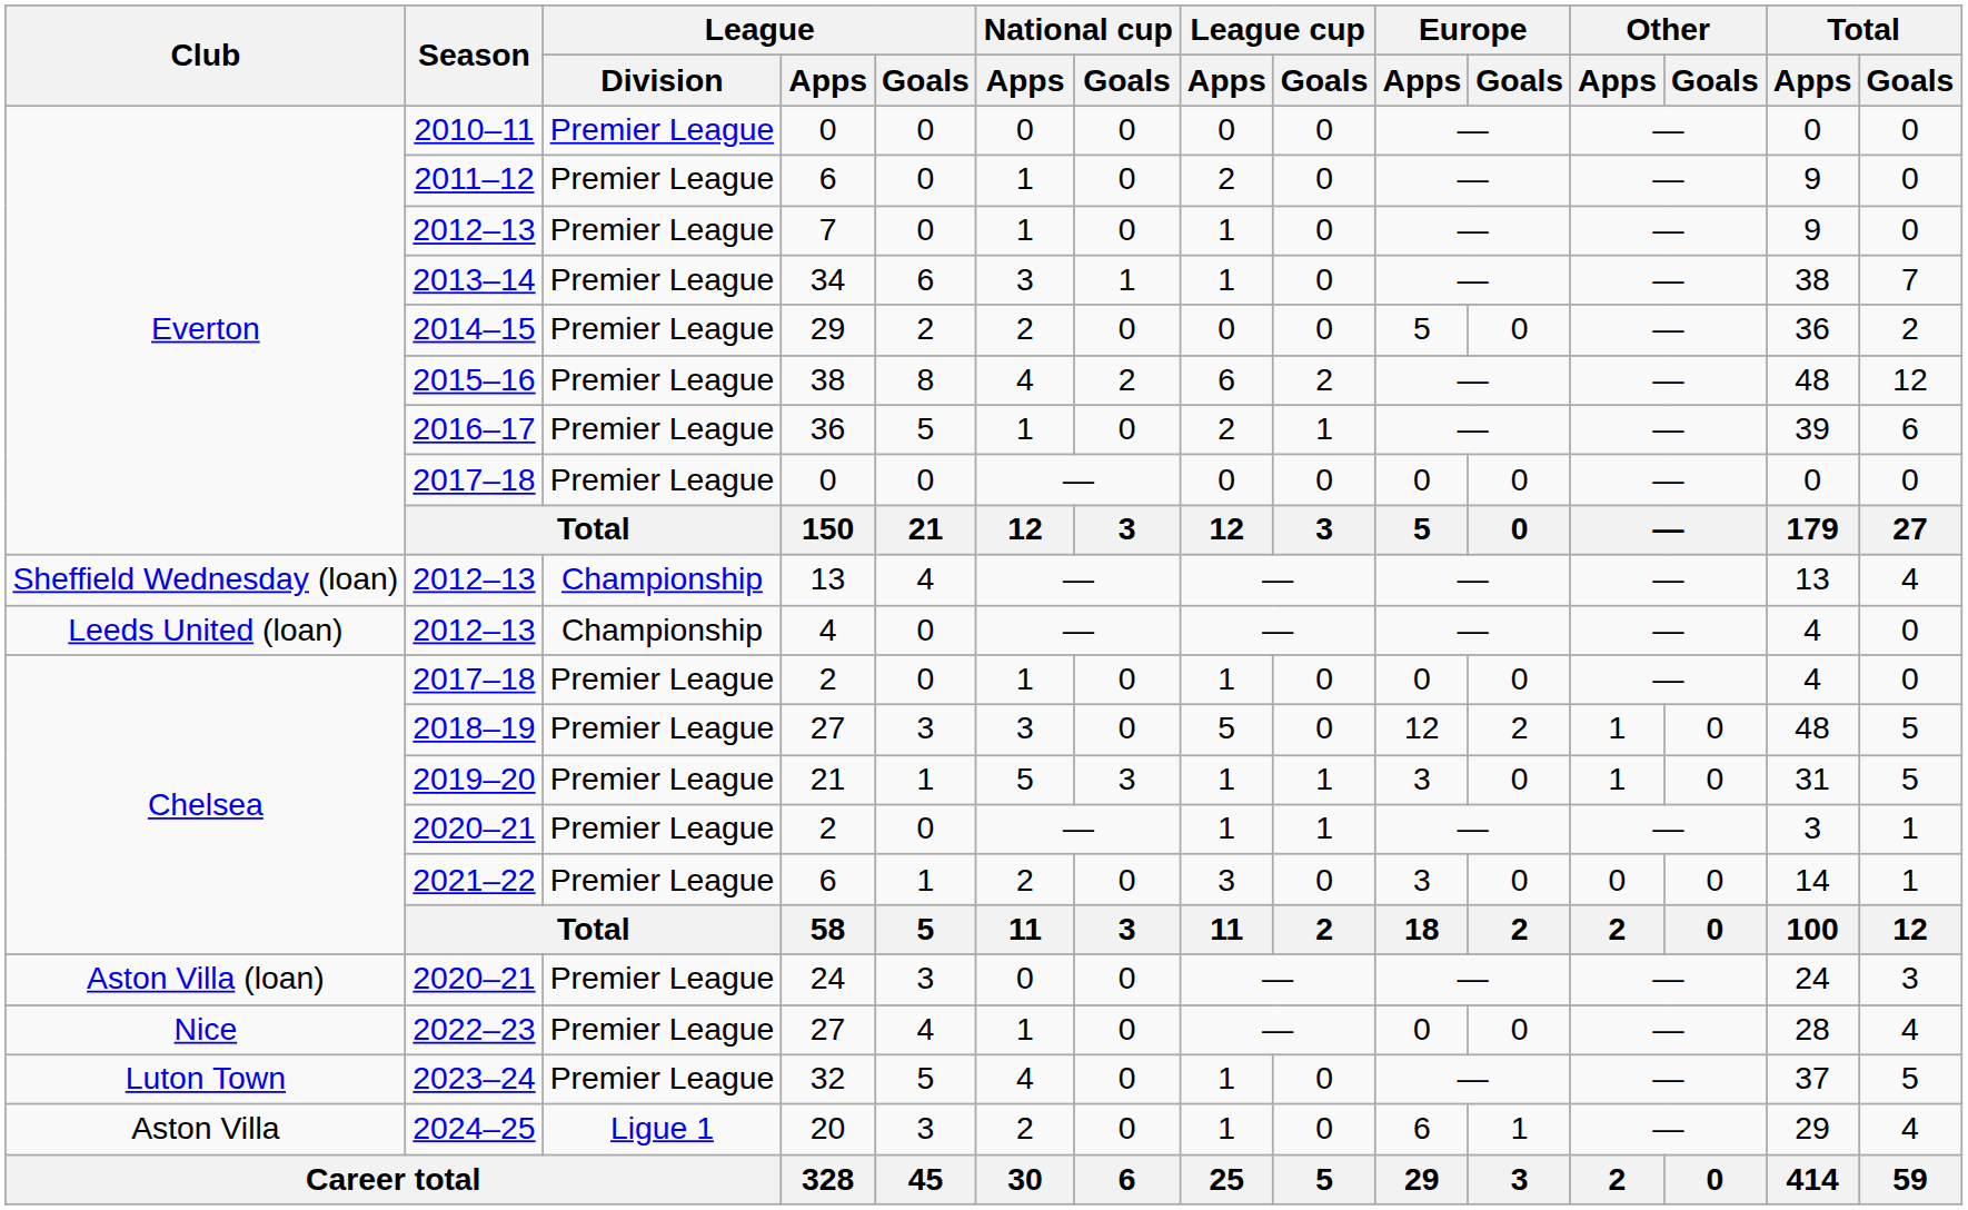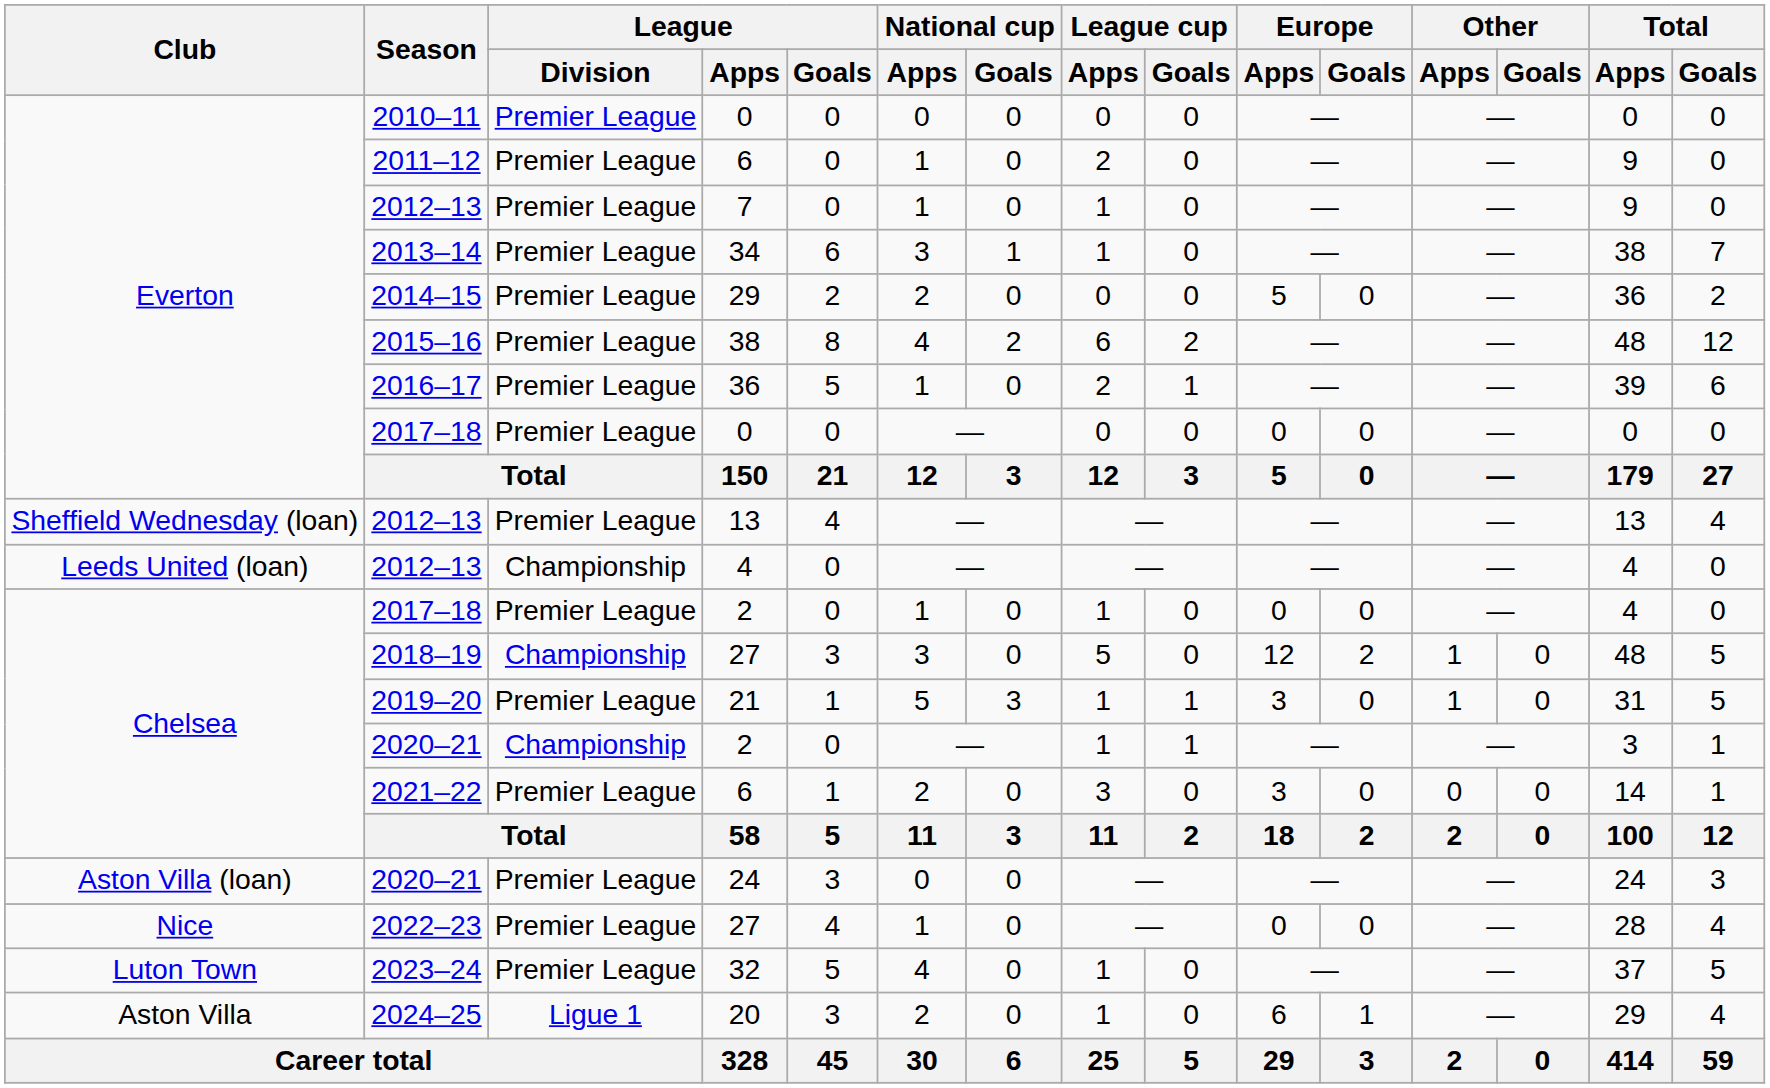 <table class="wikitable" style="text-align: center;">
 <tr>
 <th rowspan="2">Club</th>
 <th rowspan="2">Season</th>
 <th colspan="3">League</th>
 <th colspan="2">National cup</th>
 <th colspan="2">League cup</th>
 <th colspan="2">Europe</th>
 <th colspan="2">Other</th>
 <th colspan="2">Total</th>
 </tr>
 <tr>
 <th>Division</th>
 <th>Apps</th>
 <th>Goals</th>
 <th>Apps</th>
 <th>Goals</th>
 <th>Apps</th>
 <th>Goals</th>
 <th>Apps</th>
 <th>Goals</th>
 <th>Apps</th>
 <th>Goals</th>
 <th>Apps</th>
 <th>Goals</th>
 </tr>
 <tr>
 <td rowspan="9"><a href='#'>Everton</a></td>
 <td><a href='#'>2010–11</a></td>
 <td><a href='#'>Premier League</a></td>
 <td>0</td>
 <td>0</td>
 <td>0</td>
 <td>0</td>
 <td>0</td>
 <td>0</td>
 <td colspan="2">—</td>
 <td colspan="2">—</td>
 <td>0</td>
 <td>0</td>
 </tr>
 <tr>
 <td><a href='#'>2011–12</a></td>
 <td>Premier League</td>
 <td>6</td>
 <td>0</td>
 <td>1</td>
 <td>0</td>
 <td>2</td>
 <td>0</td>
 <td colspan="2">—</td>
 <td colspan="2">—</td>
 <td>9</td>
 <td>0</td>
 </tr>
 <tr>
 <td><a href='#'>2012–13</a></td>
 <td>Premier League</td>
 <td>7</td>
 <td>0</td>
 <td>1</td>
 <td>0</td>
 <td>1</td>
 <td>0</td>
 <td colspan="2">—</td>
 <td colspan="2">—</td>
 <td>9</td>
 <td>0</td>
 </tr>
 <tr>
 <td><a href='#'>2013–14</a></td>
 <td>Premier League</td>
 <td>34</td>
 <td>6</td>
 <td>3</td>
 <td>1</td>
 <td>1</td>
 <td>0</td>
 <td colspan="2">—</td>
 <td colspan="2">—</td>
 <td>38</td>
 <td>7</td>
 </tr>
 <tr>
 <td><a href='#'>2014–15</a></td>
 <td>Premier League</td>
 <td>29</td>
 <td>2</td>
 <td>2</td>
 <td>0</td>
 <td>0</td>
 <td>0</td>
 <td>5</td>
 <td>0</td>
 <td colspan="2">—</td>
 <td>36</td>
 <td>2</td>
 </tr>
 <tr>
 <td><a href='#'>2015–16</a></td>
 <td>Premier League</td>
 <td>38</td>
 <td>8</td>
 <td>4</td>
 <td>2</td>
 <td>6</td>
 <td>2</td>
 <td colspan="2">—</td>
 <td colspan="2">—</td>
 <td>48</td>
 <td>12</td>
 </tr>
 <tr>
 <td><a href='#'>2016–17</a></td>
 <td>Premier League</td>
 <td>36</td>
 <td>5</td>
 <td>1</td>
 <td>0</td>
 <td>2</td>
 <td>1</td>
 <td colspan="2">—</td>
 <td colspan="2">—</td>
 <td>39</td>
 <td>6</td>
 </tr>
 <tr>
 <td><a href='#'>2017–18</a></td>
 <td>Premier League</td>
 <td>0</td>
 <td>0</td>
 <td colspan="2">—</td>
 <td>0</td>
 <td>0</td>
 <td>0</td>
 <td>0</td>
 <td colspan="2">—</td>
 <td>0</td>
 <td>0</td>
 </tr>
 <tr>
 <th colspan="2">Total</th>
 <th>150</th>
 <th>21</th>
 <th>12</th>
 <th>3</th>
 <th>12</th>
 <th>3</th>
 <th>5</th>
 <th>0</th>
 <th colspan="2">—</th>
 <th>179</th>
 <th>27</th>
 </tr>
 <tr>
 <td><a href='#'>Sheffield Wednesday</a> (loan)</td>
 <td><a href='#'>2012–13</a></td>
-<td><a href='#'>Championship</a></td>
+<td>Premier League</td>
 <td>13</td>
 <td>4</td>
 <td colspan="2">—</td>
 <td colspan="2">—</td>
 <td colspan="2">—</td>
 <td colspan="2">—</td>
 <td>13</td>
 <td>4</td>
 </tr>
 <tr>
 <td><a href='#'>Leeds United</a> (loan)</td>
 <td><a href='#'>2012–13</a></td>
 <td>Championship</td>
 <td>4</td>
 <td>0</td>
 <td colspan="2">—</td>
 <td colspan="2">—</td>
 <td colspan="2">—</td>
 <td colspan="2">—</td>
 <td>4</td>
 <td>0</td>
 </tr>
 <tr>
 <td rowspan=6><a href='#'>Chelsea</a></td>
 <td><a href='#'>2017–18</a></td>
 <td>Premier League</td>
 <td>2</td>
 <td>0</td>
 <td>1</td>
 <td>0</td>
 <td>1</td>
 <td>0</td>
 <td>0</td>
 <td>0</td>
 <td colspan="2">—</td>
 <td>4</td>
 <td>0</td>
 </tr>
 <tr>
 <td><a href='#'>2018–19</a></td>
-<td>Premier League</td>
+<td><a href='#'>Championship</a></td>
 <td>27</td>
 <td>3</td>
 <td>3</td>
 <td>0</td>
 <td>5</td>
 <td>0</td>
 <td>12</td>
 <td>2</td>
 <td>1</td>
 <td>0</td>
 <td>48</td>
 <td>5</td>
 </tr>
 <tr>
 <td><a href='#'>2019–20</a></td>
 <td>Premier League</td>
 <td>21</td>
 <td>1</td>
 <td>5</td>
 <td>3</td>
 <td>1</td>
 <td>1</td>
 <td>3</td>
 <td>0</td>
 <td>1</td>
 <td>0</td>
 <td>31</td>
 <td>5</td>
 </tr>
 <tr>
 <td><a href='#'>2020–21</a></td>
-<td>Premier League</td>
+<td><a href='#'>Championship</a></td>
 <td>2</td>
 <td>0</td>
 <td colspan="2">—</td>
 <td>1</td>
 <td>1</td>
 <td colspan="2">—</td>
 <td colspan="2">—</td>
 <td>3</td>
 <td>1</td>
 </tr>
 <tr>
 <td><a href='#'>2021–22</a></td>
 <td>Premier League</td>
 <td>6</td>
 <td>1</td>
 <td>2</td>
 <td>0</td>
 <td>3</td>
 <td>0</td>
 <td>3</td>
 <td>0</td>
 <td>0</td>
 <td>0</td>
 <td>14</td>
 <td>1</td>
 </tr>
 <tr>
 <th colspan="2">Total</th>
 <th>58</th>
 <th>5</th>
 <th>11</th>
 <th>3</th>
 <th>11</th>
 <th>2</th>
 <th>18</th>
 <th>2</th>
 <th>2</th>
 <th>0</th>
 <th>100</th>
 <th>12</th>
 </tr>
 <tr>
 <td><a href='#'>Aston Villa</a> (loan)</td>
 <td><a href='#'>2020–21</a></td>
 <td>Premier League</td>
 <td>24</td>
 <td>3</td>
 <td>0</td>
 <td>0</td>
 <td colspan="2">—</td>
 <td colspan="2">—</td>
 <td colspan="2">—</td>
 <td>24</td>
 <td>3</td>
 </tr>
 <tr>
 <td><a href='#'>Nice</a></td>
 <td><a href='#'>2022–23</a></td>
 <td>Premier League</td>
 <td>27</td>
 <td>4</td>
 <td>1</td>
 <td>0</td>
 <td colspan="2">—</td>
 <td>0</td>
 <td>0</td>
 <td colspan="2">—</td>
 <td>28</td>
 <td>4</td>
 </tr>
 <tr>
 <td><a href='#'>Luton Town</a></td>
 <td><a href='#'>2023–24</a></td>
 <td>Premier League</td>
 <td>32</td>
 <td>5</td>
 <td>4</td>
 <td>0</td>
 <td>1</td>
 <td>0</td>
 <td colspan="2">—</td>
 <td colspan="2">—</td>
 <td>37</td>
 <td>5</td>
 </tr>
 <tr>
 <td>Aston Villa</td>
 <td><a href='#'>2024–25</a></td>
 <td><a href='#'>Ligue 1</a></td>
 <td>20</td>
 <td>3</td>
 <td>2</td>
 <td>0</td>
 <td>1</td>
 <td>0</td>
 <td>6</td>
 <td>1</td>
 <td colspan="2">—</td>
 <td>29</td>
 <td>4</td>
 </tr>
 <tr>
 <th colspan="3">Career total</th>
 <th>328</th>
 <th>45</th>
 <th>30</th>
 <th>6</th>
 <th>25</th>
 <th>5</th>
 <th>29</th>
 <th>3</th>
 <th>2</th>
 <th>0</th>
 <th>414</th>
 <th>59</th>
 </tr>
 </table>
